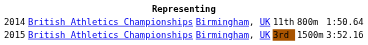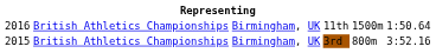 <table>
 <tr>
 <th colspan="6">Representing </th>
 </tr>
 <tr>
-<td rowspan=1>2014</td>
+<td rowspan=1>2016</td>
 <td><a href='#'>British Athletics Championships</a></td>
 <td><a href='#'>Birmingham</a>, <a href='#'>UK</a></td>
 <td>11th</td>
-<td>800m</td>
+<td>1500m</td>
 <td>1:50.64</td>
 </tr>
 <tr>
 <td rowspan=1>2015</td>
 <td><a href='#'>British Athletics Championships</a></td>
 <td><a href='#'>Birmingham</a>, <a href='#'>UK</a></td>
 <td bgcolor="#a85400">3rd</td>
-<td>1500m</td>
+<td>800m</td>
 <td>3:52.16</td>
 </tr>
 </table>
